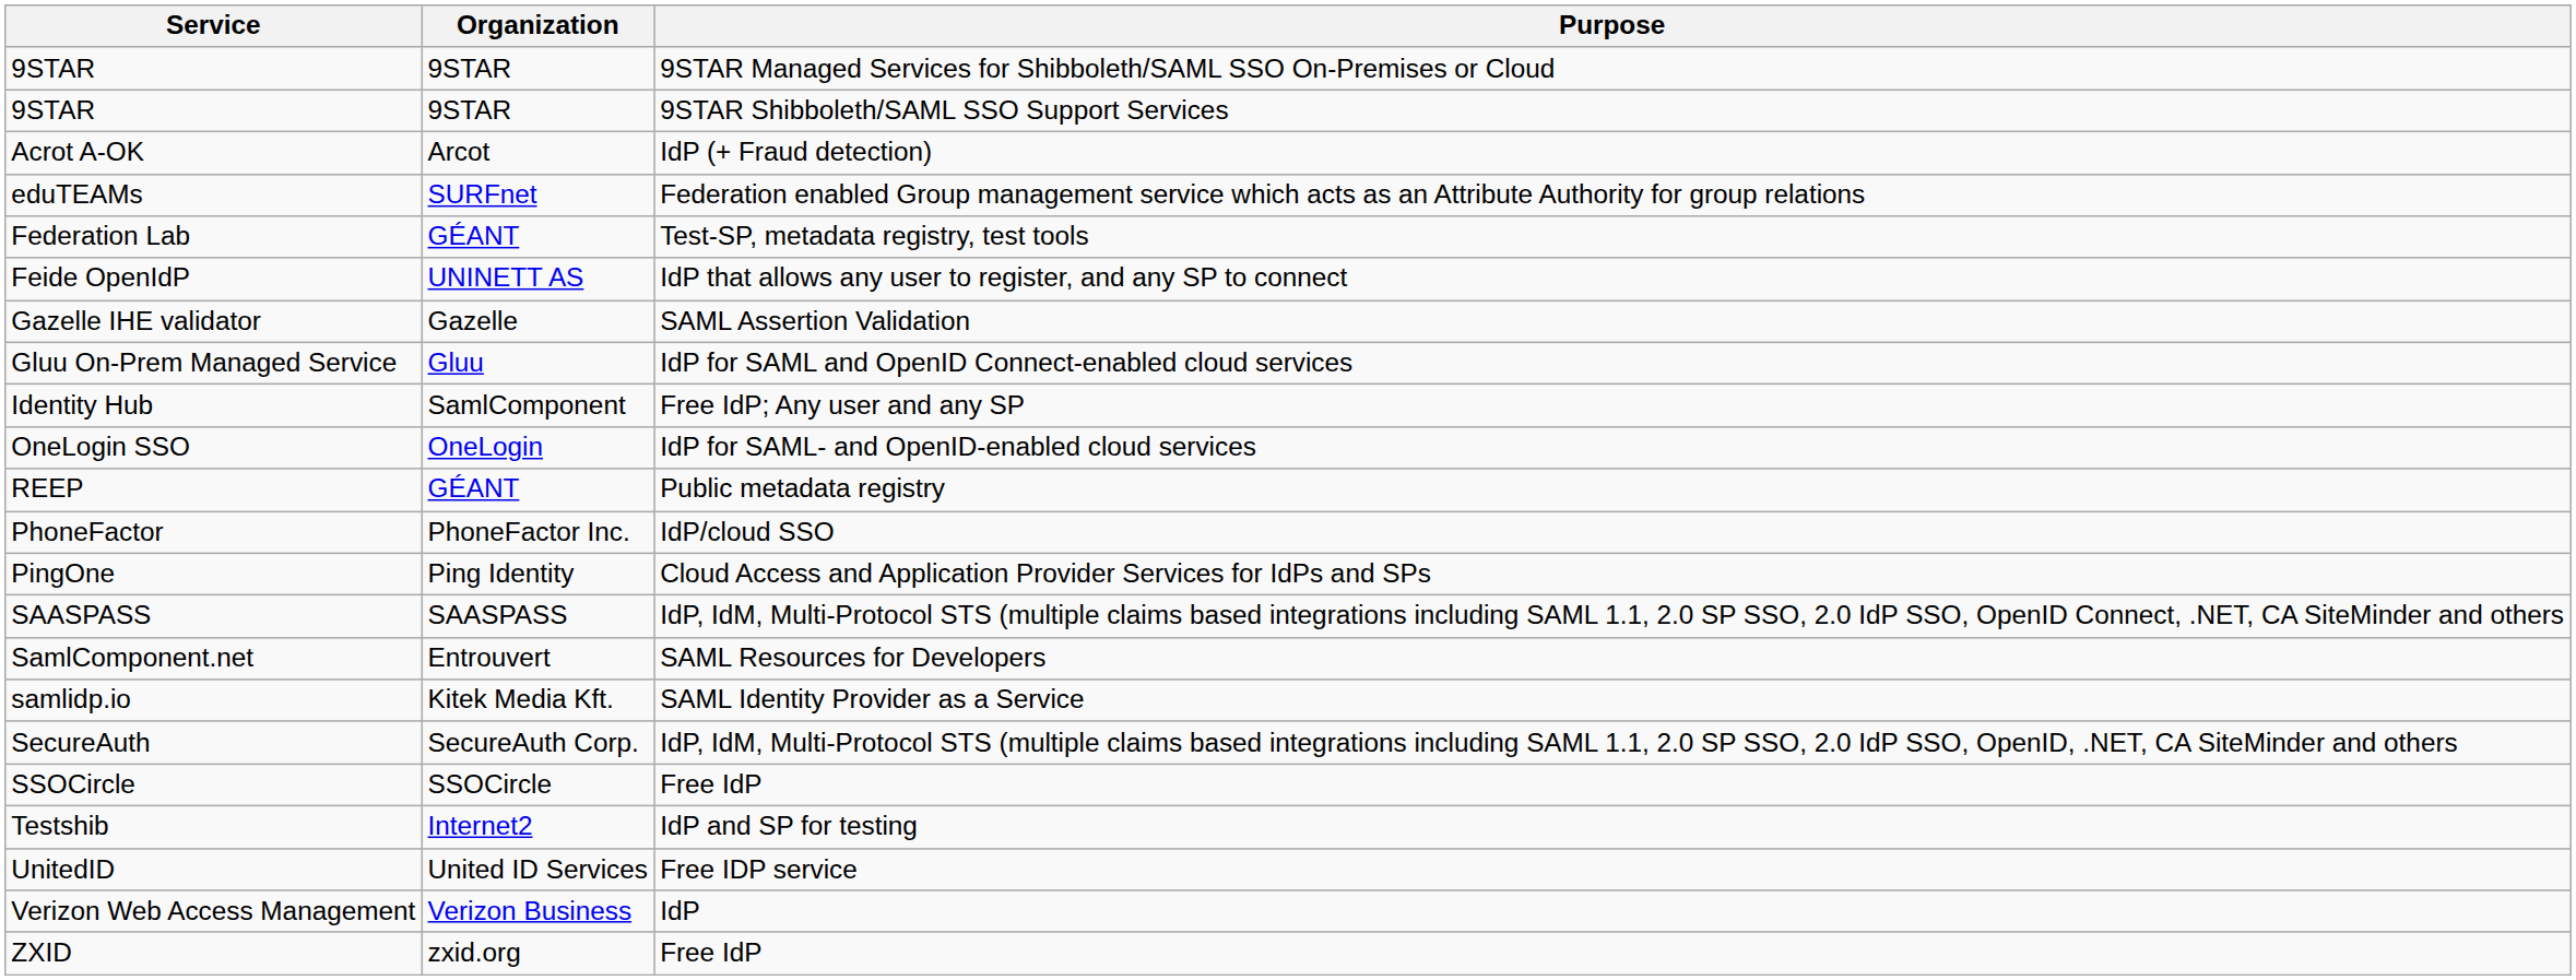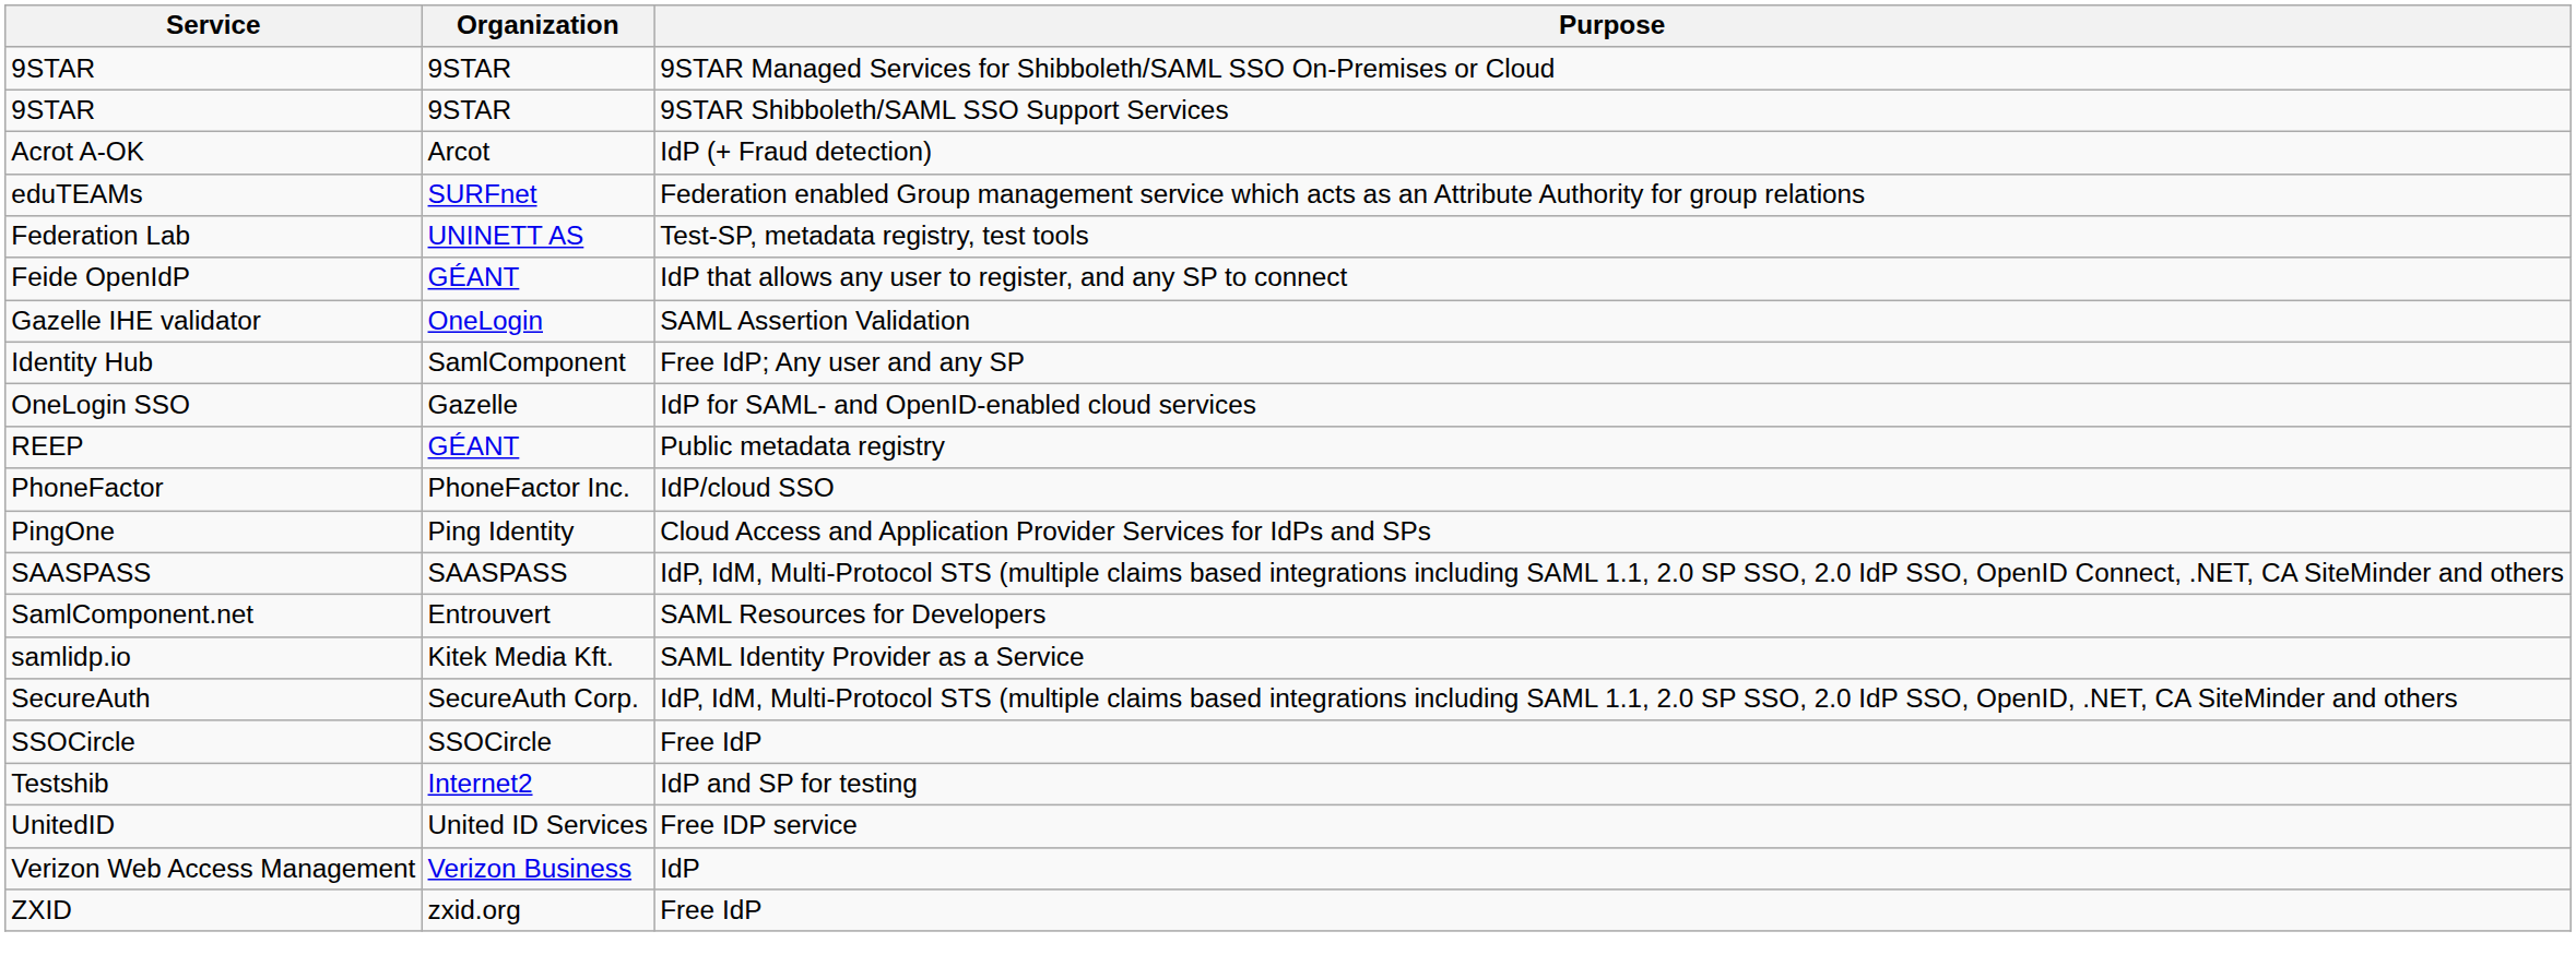 <table class="wikitable">
 <tr>
 <th>Service</th>
 <th>Organization</th>
 <th>Purpose</th>
 </tr>
 <tr>
 <td>9STAR</td>
 <td>9STAR</td>
 <td>9STAR Managed Services for Shibboleth/SAML SSO On-Premises or Cloud</td>
 </tr>
 <tr>
 <td>9STAR</td>
 <td>9STAR</td>
 <td>9STAR Shibboleth/SAML SSO Support Services</td>
 </tr>
 <tr>
 <td>Acrot A-OK</td>
 <td>Arcot</td>
 <td>IdP (+ Fraud detection)</td>
 </tr>
 <tr>
 <td>eduTEAMs</td>
 <td><a href='#'>SURFnet</a></td>
 <td>Federation enabled Group management service which acts as an Attribute Authority for group relations</td>
 </tr>
 <tr>
 <td>Federation Lab</td>
-<td><a href='#'>GÉANT</a></td>
+<td><a href='#'>UNINETT AS</a></td>
 <td>Test-SP, metadata registry, test tools</td>
 </tr>
 <tr>
 <td>Feide OpenIdP</td>
-<td><a href='#'>UNINETT AS</a></td>
+<td><a href='#'>GÉANT</a></td>
 <td>IdP that allows any user to register, and any SP to connect</td>
 </tr>
 <tr>
 <td>Gazelle IHE validator</td>
-<td>Gazelle</td>
+<td><a href='#'>OneLogin</a></td>
 <td>SAML Assertion Validation</td>
-</tr>
-<tr>
-<td>Gluu On-Prem Managed Service</td>
-<td><a href='#'>Gluu</a></td>
-<td>IdP for SAML and OpenID Connect-enabled cloud services</td>
 </tr>
 <tr>
 <td>Identity Hub</td>
 <td>SamlComponent</td>
 <td>Free IdP; Any user and any SP</td>
 </tr>
 <tr>
 <td>OneLogin SSO</td>
-<td><a href='#'>OneLogin</a></td>
+<td>Gazelle</td>
 <td>IdP for SAML- and OpenID-enabled cloud services</td>
 </tr>
 <tr>
 <td>REEP</td>
 <td><a href='#'>GÉANT</a></td>
 <td>Public metadata registry</td>
 </tr>
 <tr>
 <td>PhoneFactor</td>
 <td>PhoneFactor Inc.</td>
 <td>IdP/cloud SSO</td>
 </tr>
 <tr>
 <td>PingOne</td>
 <td>Ping Identity</td>
 <td>Cloud Access and Application Provider Services for IdPs and SPs</td>
 </tr>
 <tr>
 <td>SAASPASS</td>
 <td>SAASPASS</td>
 <td>IdP, IdM, Multi-Protocol STS (multiple claims based integrations including SAML 1.1, 2.0 SP SSO, 2.0 IdP SSO, OpenID Connect, .NET, CA SiteMinder and others</td>
 </tr>
 <tr>
 <td>SamlComponent.net</td>
 <td>Entrouvert</td>
 <td>SAML Resources for Developers</td>
 </tr>
 <tr>
 <td>samlidp.io</td>
 <td>Kitek Media Kft.</td>
 <td>SAML Identity Provider as a Service</td>
 </tr>
 <tr>
 <td>SecureAuth</td>
 <td>SecureAuth Corp.</td>
 <td>IdP, IdM, Multi-Protocol STS (multiple claims based integrations including SAML 1.1, 2.0 SP SSO, 2.0 IdP SSO, OpenID, .NET, CA SiteMinder and others</td>
 </tr>
 <tr>
 <td>SSOCircle</td>
 <td>SSOCircle</td>
 <td>Free IdP</td>
 </tr>
 <tr>
 <td>Testshib</td>
 <td><a href='#'>Internet2</a></td>
 <td>IdP and SP for testing</td>
 </tr>
 <tr>
 <td>UnitedID</td>
 <td>United ID Services</td>
 <td>Free IDP service</td>
 </tr>
 <tr>
 <td>Verizon Web Access Management</td>
 <td><a href='#'>Verizon Business</a></td>
 <td>IdP</td>
 </tr>
 <tr>
 <td>ZXID</td>
 <td>zxid.org</td>
 <td>Free IdP</td>
 </tr>
 </table>
